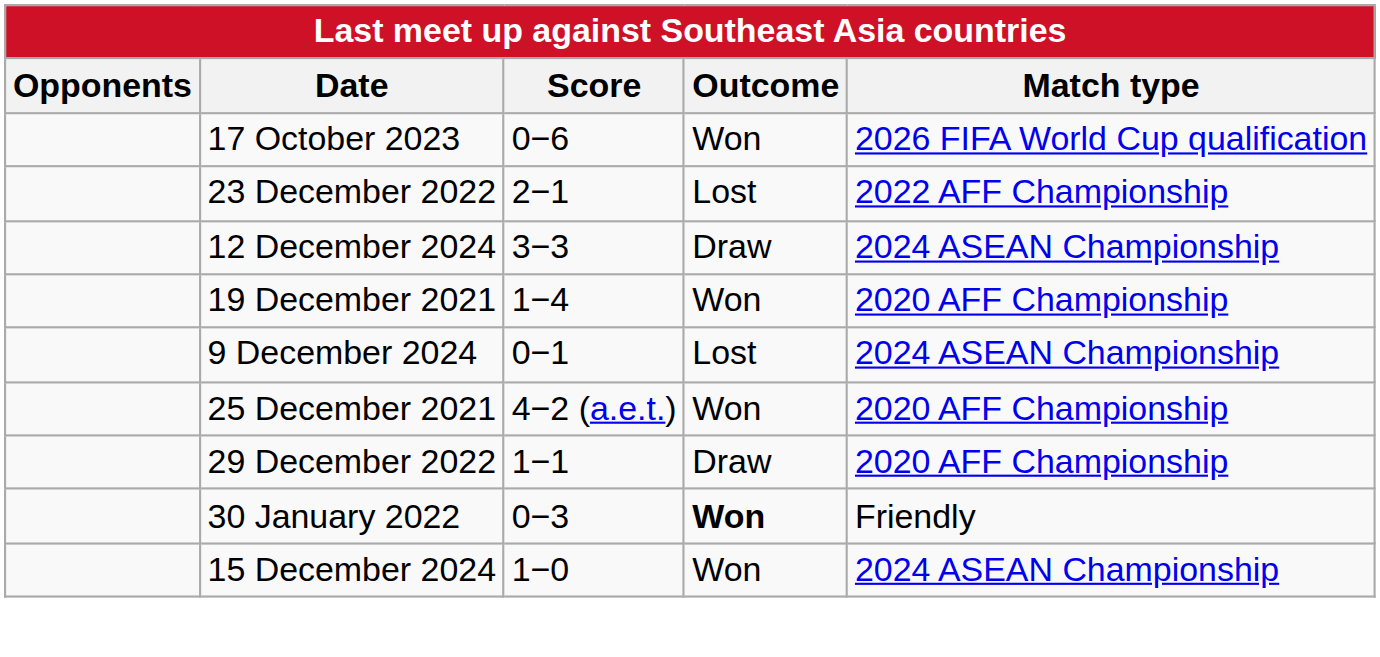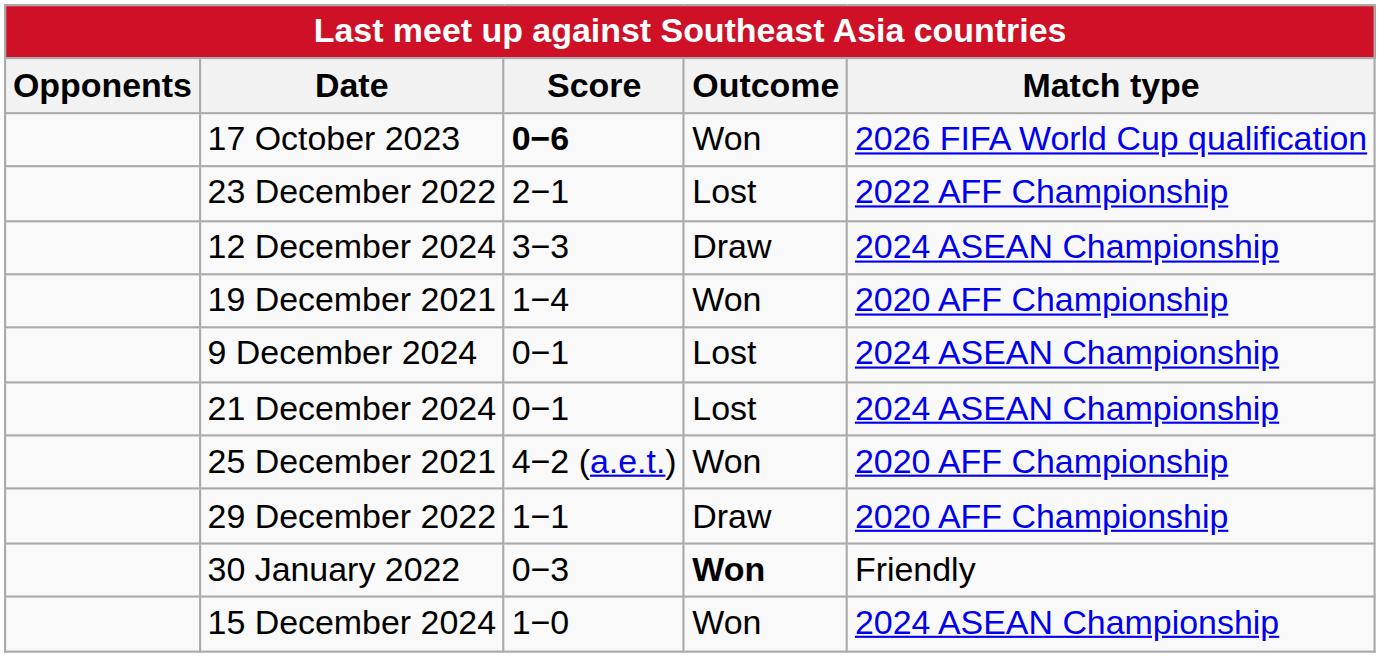 <table class="wikitable">
 <tr>
 <th colspan="5" style="background: #CE1126; color: #FFFFFF;">Last meet up against Southeast Asia countries</th>
 </tr>
 <tr>
 <th>Opponents</th>
 <th>Date</th>
 <th>Score</th>
 <th>Outcome</th>
 <th>Match type</th>
 </tr>
 <tr>
 <td></td>
 <td>17 October 2023</td>
-<td>0−6</td>
+<td><strong>0−6</strong></td>
 <td>Won</td>
 <td><a href='#'>2026 FIFA World Cup qualification</a></td>
 </tr>
 <tr>
 <td></td>
 <td>23 December 2022</td>
 <td>2−1</td>
 <td>Lost</td>
 <td><a href='#'>2022 AFF Championship</a></td>
 </tr>
 <tr>
 <td></td>
 <td>12 December 2024</td>
 <td>3−3</td>
 <td>Draw</td>
 <td><a href='#'>2024 ASEAN Championship</a></td>
 </tr>
 <tr>
 <td></td>
 <td>19 December 2021</td>
 <td>1−4</td>
 <td>Won</td>
 <td><a href='#'>2020 AFF Championship</a></td>
 </tr>
 <tr>
 <td></td>
 <td>9 December 2024</td>
 <td>0−1</td>
 <td>Lost</td>
 <td><a href='#'>2024 ASEAN Championship</a></td>
 </tr>
 <tr>
 <td></td>
+<td>21 December 2024</td>
+<td>0−1</td>
+<td>Lost</td>
+<td><a href='#'>2024 ASEAN Championship</a></td>
+</tr>
+<tr>
+<td></td>
 <td>25 December 2021</td>
 <td>4−2 (<a href='#'>a.e.t.</a>)</td>
 <td>Won</td>
 <td><a href='#'>2020 AFF Championship</a></td>
 </tr>
 <tr>
 <td></td>
 <td>29 December 2022</td>
 <td>1−1</td>
 <td>Draw</td>
 <td><a href='#'>2020 AFF Championship</a></td>
 </tr>
 <tr>
 <td></td>
 <td>30 January 2022</td>
 <td>0−3</td>
 <td><strong>Won</strong></td>
 <td>Friendly</td>
 </tr>
 <tr>
 <td></td>
 <td>15 December 2024</td>
 <td>1−0</td>
 <td>Won</td>
 <td><a href='#'>2024 ASEAN Championship</a></td>
 </tr>
 </table>
